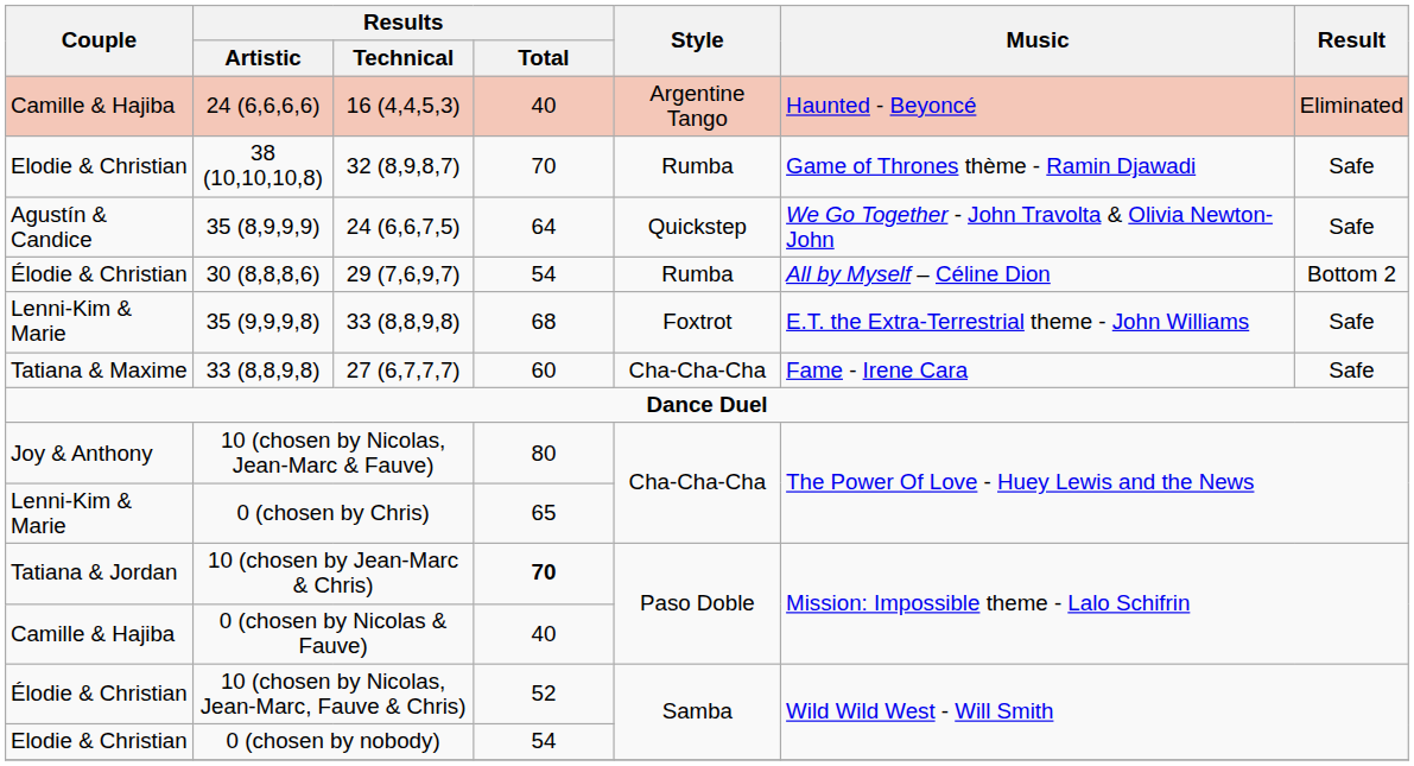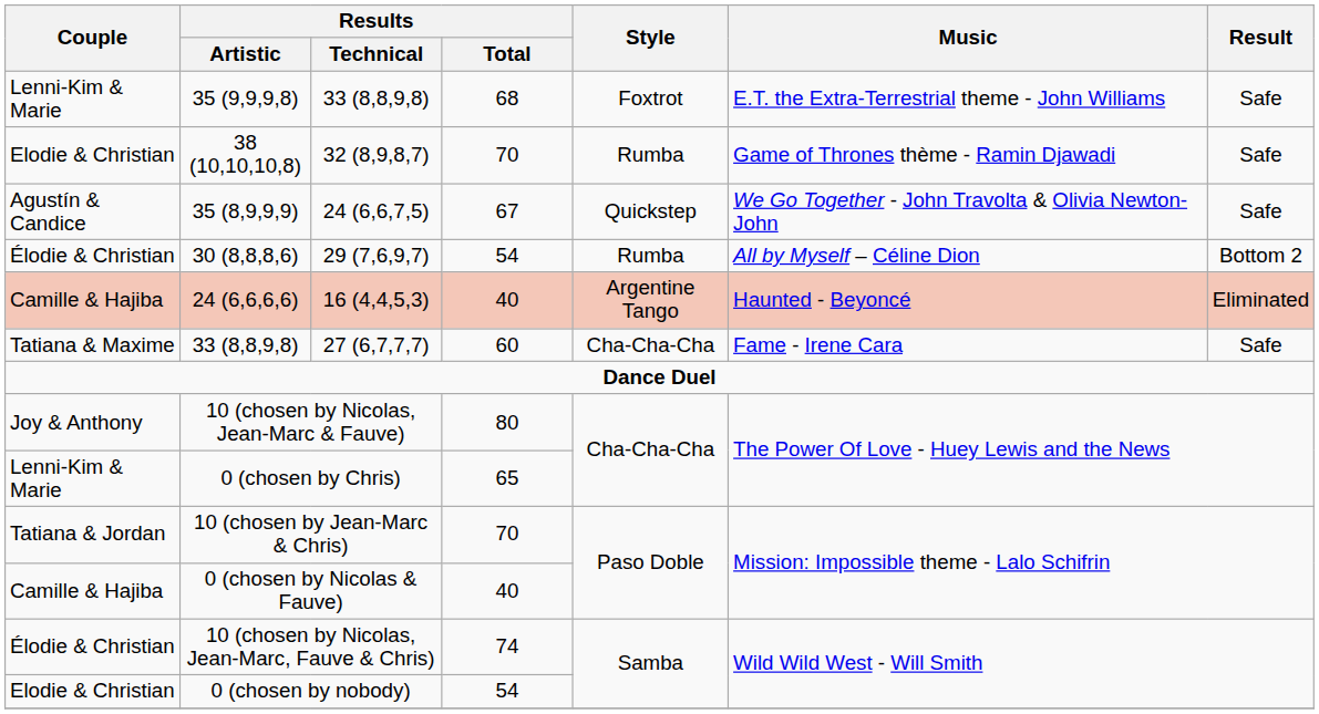 <table class="wikitable" style="width:80%; text-align:center;">
 <tr>
 <th rowspan="2">Couple</th>
 <th colspan=3>Results</th>
 <th rowspan="2">Style</th>
 <th rowspan="2">Music</th>
 <th rowspan="2">Result</th>
 </tr>
 <tr>
 <th style="width:10%;">Artistic</th>
 <th style="width:10%;">Technical</th>
 <th style="width:10%;">Total</th>
 </tr>
-<tr style="background:#F4C7B8;">
-<td style="text-align:left;">Camille & Hajiba</td>
-<td>24 (6,6,6,6)</td>
-<td>16 (4,4,5,3)</td>
-<td>40</td>
-<td>Argentine Tango</td>
-<td style="text-align:left;"><a href='#'>Haunted</a> - <a href='#'>Beyoncé</a></td>
-<td>Eliminated</td>
+<tr>
+<td style="text-align:left;">Lenni-Kim & Marie</td>
+<td>35 (9,9,9,8)</td>
+<td>33 (8,8,9,8)</td>
+<td>68</td>
+<td>Foxtrot</td>
+<td style="text-align:left;"><a href='#'>E.T. the Extra-Terrestrial</a> theme - <a href='#'>John Williams</a></td>
+<td>Safe</td>
 </tr>
 <tr>
 <td style="text-align:left;">Elodie & Christian</td>
 <td>38 (10,10,10,8)</td>
 <td>32 (8,9,8,7)</td>
 <td>70</td>
 <td>Rumba</td>
 <td style="text-align:left;"><a href='#'>Game of Thrones</a> thème - <a href='#'>Ramin Djawadi</a></td>
 <td>Safe</td>
 </tr>
 <tr>
 <td style="text-align:left;">Agustín & Candice</td>
 <td>35 (8,9,9,9)</td>
 <td>24 (6,6,7,5)</td>
-<td>64</td>
+<td>67</td>
 <td>Quickstep</td>
 <td style="text-align:left;"><em><a href='#'>We Go Together</a></em> - <a href='#'>John Travolta</a> & <a href='#'>Olivia Newton-John</a></td>
 <td>Safe</td>
 </tr>
 <tr>
 <td style="text-align:left;">Élodie & Christian</td>
 <td>30 (8,8,8,6)</td>
 <td>29 (7,6,9,7)</td>
 <td>54</td>
 <td>Rumba</td>
 <td style="text-align:left;"><em><a href='#'>All by Myself</a></em> – <a href='#'>Céline Dion</a></td>
 <td>Bottom 2</td>
 </tr>
-<tr>
-<td style="text-align:left;">Lenni-Kim & Marie</td>
-<td>35 (9,9,9,8)</td>
-<td>33 (8,8,9,8)</td>
-<td>68</td>
-<td>Foxtrot</td>
-<td style="text-align:left;"><a href='#'>E.T. the Extra-Terrestrial</a> theme - <a href='#'>John Williams</a></td>
-<td>Safe</td>
+<tr style="background:#F4C7B8;">
+<td style="text-align:left;">Camille & Hajiba</td>
+<td>24 (6,6,6,6)</td>
+<td>16 (4,4,5,3)</td>
+<td>40</td>
+<td>Argentine Tango</td>
+<td style="text-align:left;"><a href='#'>Haunted</a> - <a href='#'>Beyoncé</a></td>
+<td>Eliminated</td>
 </tr>
 <tr>
 <td style="text-align:left;">Tatiana & Maxime</td>
 <td>33 (8,8,9,8)</td>
 <td>27 (6,7,7,7)</td>
 <td>60</td>
 <td>Cha-Cha-Cha</td>
 <td style="text-align:left;"><a href='#'>Fame</a> - <a href='#'>Irene Cara</a></td>
 <td>Safe</td>
 </tr>
 <tr>
 <td colspan=7><strong>Dance Duel</strong></td>
 </tr>
 <tr>
 <td style="text-align:left;">Joy & Anthony</td>
 <td colspan="2">10 (chosen by Nicolas, Jean-Marc & Fauve)</td>
 <td>80</td>
 <td rowspan=2>Cha-Cha-Cha</td>
 <td rowspan="2" style="text-align:left;" colspan="2"><a href='#'>The Power Of Love</a> - <a href='#'>Huey Lewis and the News</a></td>
 </tr>
 <tr>
 <td style="text-align:left;">Lenni-Kim & Marie</td>
 <td colspan="2">0 (chosen by Chris)</td>
 <td>65</td>
 </tr>
 <tr>
 <td style="text-align:left;">Tatiana & Jordan</td>
 <td colspan="2">10 (chosen by Jean-Marc & Chris)</td>
-<td><strong>70</strong></td>
+<td>70</td>
 <td rowspan=2>Paso Doble</td>
 <td rowspan="2" style="text-align:left;" colspan="2"><a href='#'>Mission: Impossible</a> theme - <a href='#'>Lalo Schifrin</a></td>
 </tr>
 <tr>
 <td style="text-align:left;">Camille & Hajiba</td>
 <td colspan="2">0 (chosen by Nicolas & Fauve)</td>
 <td>40</td>
 </tr>
 <tr>
 <td style="text-align:left;">Élodie & Christian</td>
 <td colspan="2">10 (chosen by Nicolas, Jean-Marc, Fauve & Chris)</td>
-<td>52</td>
+<td>74</td>
 <td rowspan=2>Samba</td>
 <td rowspan="2" style="text-align:left;" colspan="2"><a href='#'>Wild Wild West</a> - <a href='#'>Will Smith</a></td>
 </tr>
 <tr>
 <td style="text-align:left;">Elodie & Christian</td>
 <td colspan="2">0 (chosen by nobody)</td>
 <td>54</td>
 </tr>
 <tr>
 </tr>
 </table>
